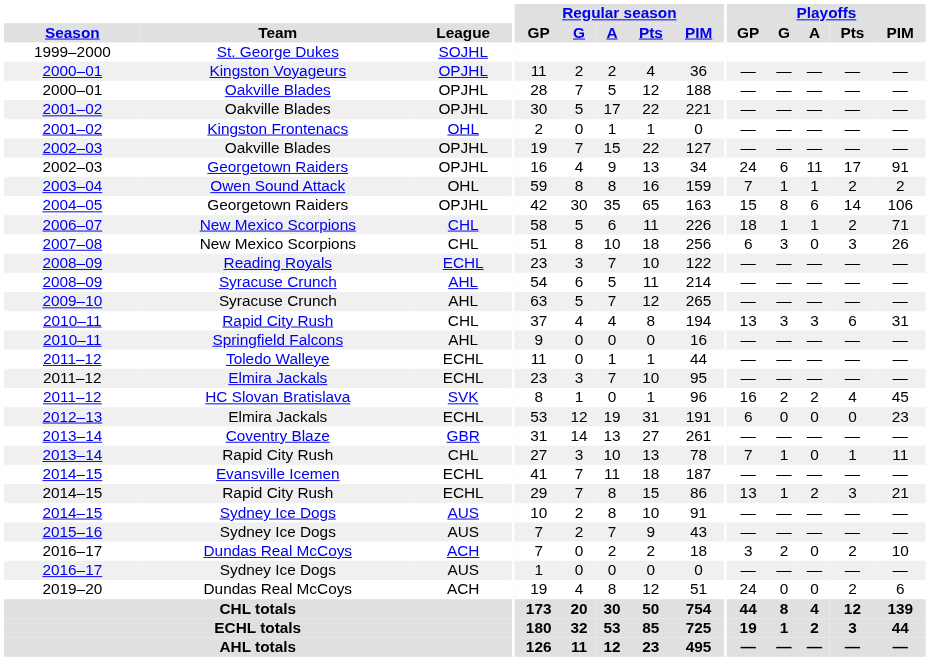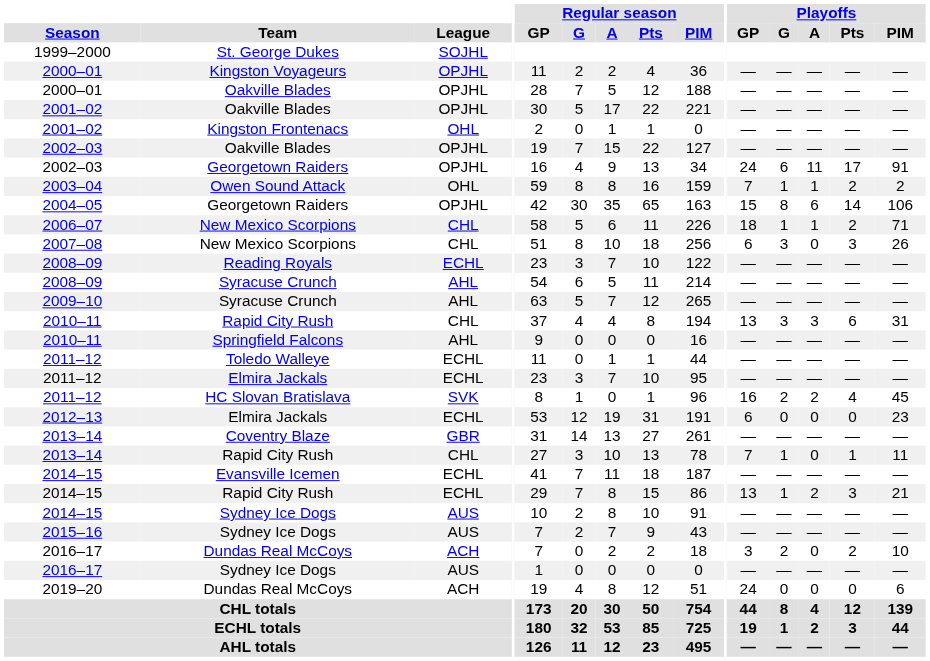 <table border="0" cellpadding="1" cellspacing="0" style="text-align:center; width:60em">
 <tr bgcolor="#e0e0e0">
 <th colspan="3" bgcolor="#ffffff"></th>
 <th rowspan="99" bgcolor="#ffffff"></th>
 <th colspan="5"><a href='#'>Regular season</a></th>
 <th rowspan="99" bgcolor="#ffffff"></th>
 <th colspan="5"><a href='#'>Playoffs</a></th>
 </tr>
 <tr bgcolor="#e0e0e0">
 <th><a href='#'>Season</a></th>
 <th>Team</th>
 <th>League</th>
 <th>GP</th>
 <th><a href='#'>G</a></th>
 <th><a href='#'>A</a></th>
 <th><a href='#'>Pts</a></th>
 <th><a href='#'>PIM</a></th>
 <th>GP</th>
 <th>G</th>
 <th>A</th>
 <th>Pts</th>
 <th>PIM</th>
 </tr>
 <tr>
 <td>1999–2000</td>
 <td><a href='#'>St. George Dukes</a></td>
 <td><a href='#'>SOJHL</a></td>
 <td></td>
 <td></td>
 <td></td>
 <td></td>
 <td></td>
 <td></td>
 <td></td>
 <td></td>
 <td></td>
 <td></td>
 </tr>
 <tr bgcolor="#f0f0f0">
 <td><a href='#'>2000–01</a></td>
 <td><a href='#'>Kingston Voyageurs</a></td>
 <td><a href='#'>OPJHL</a></td>
 <td>11</td>
 <td>2</td>
 <td>2</td>
 <td>4</td>
 <td>36</td>
 <td>—</td>
 <td>—</td>
 <td>—</td>
 <td>—</td>
 <td>—</td>
 </tr>
 <tr>
 <td>2000–01</td>
 <td><a href='#'>Oakville Blades</a></td>
 <td>OPJHL</td>
 <td>28</td>
 <td>7</td>
 <td>5</td>
 <td>12</td>
 <td>188</td>
 <td>—</td>
 <td>—</td>
 <td>—</td>
 <td>—</td>
 <td>—</td>
 </tr>
 <tr bgcolor="#f0f0f0">
 <td><a href='#'>2001–02</a></td>
 <td>Oakville Blades</td>
 <td>OPJHL</td>
 <td>30</td>
 <td>5</td>
 <td>17</td>
 <td>22</td>
 <td>221</td>
 <td>—</td>
 <td>—</td>
 <td>—</td>
 <td>—</td>
 <td>—</td>
 </tr>
 <tr>
 <td><a href='#'>2001–02</a></td>
 <td><a href='#'>Kingston Frontenacs</a></td>
 <td><a href='#'>OHL</a></td>
 <td>2</td>
 <td>0</td>
 <td>1</td>
 <td>1</td>
 <td>0</td>
 <td>—</td>
 <td>—</td>
 <td>—</td>
 <td>—</td>
 <td>—</td>
 </tr>
 <tr bgcolor="#f0f0f0">
 <td><a href='#'>2002–03</a></td>
 <td>Oakville Blades</td>
 <td>OPJHL</td>
 <td>19</td>
 <td>7</td>
 <td>15</td>
 <td>22</td>
 <td>127</td>
 <td>—</td>
 <td>—</td>
 <td>—</td>
 <td>—</td>
 <td>—</td>
 </tr>
 <tr>
 <td>2002–03</td>
 <td><a href='#'>Georgetown Raiders</a></td>
 <td>OPJHL</td>
 <td>16</td>
 <td>4</td>
 <td>9</td>
 <td>13</td>
 <td>34</td>
 <td>24</td>
 <td>6</td>
 <td>11</td>
 <td>17</td>
 <td>91</td>
 </tr>
 <tr bgcolor="#f0f0f0">
 <td><a href='#'>2003–04</a></td>
 <td><a href='#'>Owen Sound Attack</a></td>
 <td>OHL</td>
 <td>59</td>
 <td>8</td>
 <td>8</td>
 <td>16</td>
 <td>159</td>
 <td>7</td>
 <td>1</td>
 <td>1</td>
 <td>2</td>
 <td>2</td>
 </tr>
 <tr>
 <td><a href='#'>2004–05</a></td>
 <td>Georgetown Raiders</td>
 <td>OPJHL</td>
 <td>42</td>
 <td>30</td>
 <td>35</td>
 <td>65</td>
 <td>163</td>
 <td>15</td>
 <td>8</td>
 <td>6</td>
 <td>14</td>
 <td>106</td>
 </tr>
 <tr bgcolor="#f0f0f0">
 <td><a href='#'>2006–07</a></td>
 <td><a href='#'>New Mexico Scorpions</a></td>
 <td><a href='#'>CHL</a></td>
 <td>58</td>
 <td>5</td>
 <td>6</td>
 <td>11</td>
 <td>226</td>
 <td>18</td>
 <td>1</td>
 <td>1</td>
 <td>2</td>
 <td>71</td>
 </tr>
 <tr>
 <td><a href='#'>2007–08</a></td>
 <td>New Mexico Scorpions</td>
 <td>CHL</td>
 <td>51</td>
 <td>8</td>
 <td>10</td>
 <td>18</td>
 <td>256</td>
 <td>6</td>
 <td>3</td>
 <td>0</td>
 <td>3</td>
 <td>26</td>
 </tr>
 <tr bgcolor="#f0f0f0">
 <td><a href='#'>2008–09</a></td>
 <td><a href='#'>Reading Royals</a></td>
 <td><a href='#'>ECHL</a></td>
 <td>23</td>
 <td>3</td>
 <td>7</td>
 <td>10</td>
 <td>122</td>
 <td>—</td>
 <td>—</td>
 <td>—</td>
 <td>—</td>
 <td>—</td>
 </tr>
 <tr>
 <td><a href='#'>2008–09</a></td>
 <td><a href='#'>Syracuse Crunch</a></td>
 <td><a href='#'>AHL</a></td>
 <td>54</td>
 <td>6</td>
 <td>5</td>
 <td>11</td>
 <td>214</td>
 <td>—</td>
 <td>—</td>
 <td>—</td>
 <td>—</td>
 <td>—</td>
 </tr>
 <tr bgcolor="#f0f0f0">
 <td><a href='#'>2009–10</a></td>
 <td>Syracuse Crunch</td>
 <td>AHL</td>
 <td>63</td>
 <td>5</td>
 <td>7</td>
 <td>12</td>
 <td>265</td>
 <td>—</td>
 <td>—</td>
 <td>—</td>
 <td>—</td>
 <td>—</td>
 </tr>
 <tr>
 <td><a href='#'>2010–11</a></td>
 <td><a href='#'>Rapid City Rush</a></td>
 <td>CHL</td>
 <td>37</td>
 <td>4</td>
 <td>4</td>
 <td>8</td>
 <td>194</td>
 <td>13</td>
 <td>3</td>
 <td>3</td>
 <td>6</td>
 <td>31</td>
 </tr>
 <tr bgcolor="#f0f0f0">
 <td><a href='#'>2010–11</a></td>
 <td><a href='#'>Springfield Falcons</a></td>
 <td>AHL</td>
 <td>9</td>
 <td>0</td>
 <td>0</td>
 <td>0</td>
 <td>16</td>
 <td>—</td>
 <td>—</td>
 <td>—</td>
 <td>—</td>
 <td>—</td>
 </tr>
 <tr>
 <td><a href='#'>2011–12</a></td>
 <td><a href='#'>Toledo Walleye</a></td>
 <td>ECHL</td>
 <td>11</td>
 <td>0</td>
 <td>1</td>
 <td>1</td>
 <td>44</td>
 <td>—</td>
 <td>—</td>
 <td>—</td>
 <td>—</td>
 <td>—</td>
 </tr>
 <tr bgcolor="#f0f0f0">
 <td>2011–12</td>
 <td><a href='#'>Elmira Jackals</a></td>
 <td>ECHL</td>
 <td>23</td>
 <td>3</td>
 <td>7</td>
 <td>10</td>
 <td>95</td>
 <td>—</td>
 <td>—</td>
 <td>—</td>
 <td>—</td>
 <td>—</td>
 </tr>
 <tr>
 <td><a href='#'>2011–12</a></td>
 <td><a href='#'>HC Slovan Bratislava</a></td>
 <td><a href='#'>SVK</a></td>
 <td>8</td>
 <td>1</td>
 <td>0</td>
 <td>1</td>
 <td>96</td>
 <td>16</td>
 <td>2</td>
 <td>2</td>
 <td>4</td>
 <td>45</td>
 </tr>
 <tr bgcolor="#f0f0f0">
 <td><a href='#'>2012–13</a></td>
 <td>Elmira Jackals</td>
 <td>ECHL</td>
 <td>53</td>
 <td>12</td>
 <td>19</td>
 <td>31</td>
 <td>191</td>
 <td>6</td>
 <td>0</td>
 <td>0</td>
 <td>0</td>
 <td>23</td>
 </tr>
 <tr>
 <td><a href='#'>2013–14</a></td>
 <td><a href='#'>Coventry Blaze</a></td>
 <td><a href='#'>GBR</a></td>
 <td>31</td>
 <td>14</td>
 <td>13</td>
 <td>27</td>
 <td>261</td>
 <td>—</td>
 <td>—</td>
 <td>—</td>
 <td>—</td>
 <td>—</td>
 </tr>
 <tr bgcolor="#f0f0f0">
 <td><a href='#'>2013–14</a></td>
 <td>Rapid City Rush</td>
 <td>CHL</td>
 <td>27</td>
 <td>3</td>
 <td>10</td>
 <td>13</td>
 <td>78</td>
 <td>7</td>
 <td>1</td>
 <td>0</td>
 <td>1</td>
 <td>11</td>
 </tr>
 <tr>
 <td><a href='#'>2014–15</a></td>
 <td><a href='#'>Evansville Icemen</a></td>
 <td>ECHL</td>
 <td>41</td>
 <td>7</td>
 <td>11</td>
 <td>18</td>
 <td>187</td>
 <td>—</td>
 <td>—</td>
 <td>—</td>
 <td>—</td>
 <td>—</td>
 </tr>
 <tr bgcolor="#f0f0f0">
 <td>2014–15</td>
 <td>Rapid City Rush</td>
 <td>ECHL</td>
 <td>29</td>
 <td>7</td>
 <td>8</td>
 <td>15</td>
 <td>86</td>
 <td>13</td>
 <td>1</td>
 <td>2</td>
 <td>3</td>
 <td>21</td>
 </tr>
 <tr>
 <td><a href='#'>2014–15</a></td>
 <td><a href='#'>Sydney Ice Dogs</a></td>
 <td><a href='#'>AUS</a></td>
 <td>10</td>
 <td>2</td>
 <td>8</td>
 <td>10</td>
 <td>91</td>
 <td>—</td>
 <td>—</td>
 <td>—</td>
 <td>—</td>
 <td>—</td>
 </tr>
 <tr bgcolor="#f0f0f0">
 <td><a href='#'>2015–16</a></td>
 <td>Sydney Ice Dogs</td>
 <td>AUS</td>
 <td>7</td>
 <td>2</td>
 <td>7</td>
 <td>9</td>
 <td>43</td>
 <td>—</td>
 <td>—</td>
 <td>—</td>
 <td>—</td>
 <td>—</td>
 </tr>
 <tr>
 <td>2016–17</td>
 <td><a href='#'>Dundas Real McCoys</a></td>
 <td><a href='#'>ACH</a></td>
 <td>7</td>
 <td>0</td>
 <td>2</td>
 <td>2</td>
 <td>18</td>
 <td>3</td>
 <td>2</td>
 <td>0</td>
 <td>2</td>
 <td>10</td>
 </tr>
 <tr bgcolor="#f0f0f0">
 <td><a href='#'>2016–17</a></td>
 <td>Sydney Ice Dogs</td>
 <td>AUS</td>
 <td>1</td>
 <td>0</td>
 <td>0</td>
 <td>0</td>
 <td>0</td>
 <td>—</td>
 <td>—</td>
 <td>—</td>
 <td>—</td>
 <td>—</td>
 </tr>
 <tr>
 <td>2019–20</td>
 <td>Dundas Real McCoys</td>
 <td>ACH</td>
 <td>19</td>
 <td>4</td>
 <td>8</td>
 <td>12</td>
 <td>51</td>
 <td>24</td>
 <td>0</td>
 <td>0</td>
-<td>2</td>
+<td>0</td>
 <td>6</td>
 </tr>
 <tr bgcolor="#e0e0e0">
 <th colspan="3">CHL totals</th>
 <th>173</th>
 <th>20</th>
 <th>30</th>
 <th>50</th>
 <th>754</th>
 <th>44</th>
 <th>8</th>
 <th>4</th>
 <th>12</th>
 <th>139</th>
 </tr>
 <tr bgcolor="#e0e0e0">
 <th colspan="3">ECHL totals</th>
 <th>180</th>
 <th>32</th>
 <th>53</th>
 <th>85</th>
 <th>725</th>
 <th>19</th>
 <th>1</th>
 <th>2</th>
 <th>3</th>
 <th>44</th>
 </tr>
 <tr bgcolor="#e0e0e0">
 <th colspan="3">AHL totals</th>
 <th>126</th>
 <th>11</th>
 <th>12</th>
 <th>23</th>
 <th>495</th>
 <th>—</th>
 <th>—</th>
 <th>—</th>
 <th>—</th>
 <th>—</th>
 </tr>
 </table>
